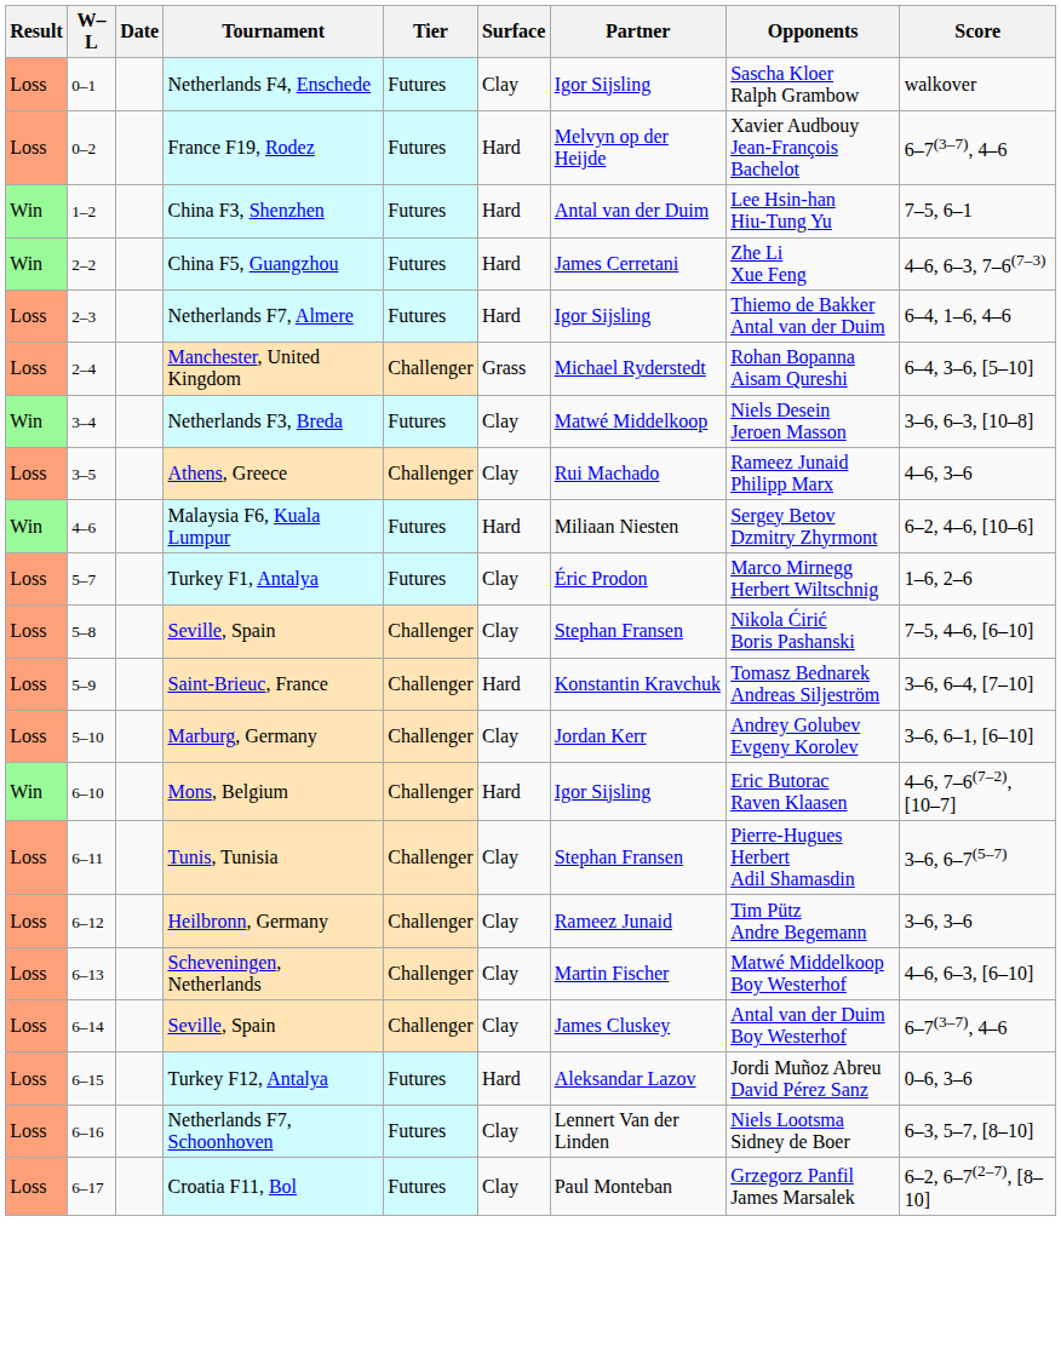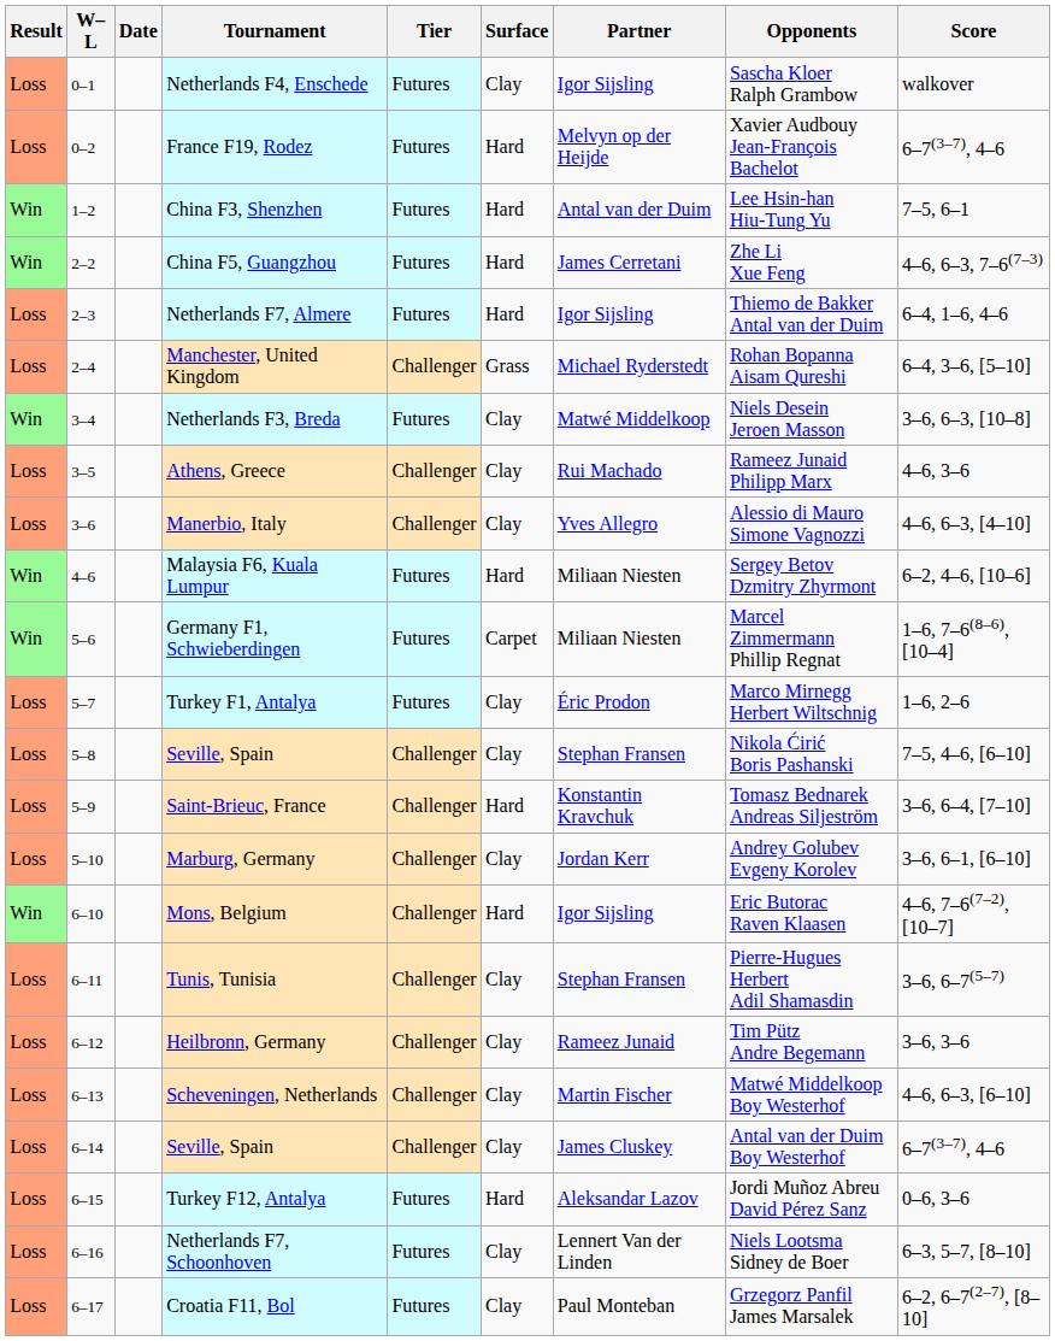 <table class="sortable wikitable">
 <tr>
 <th>Result</th>
 <th class="unsortable">W–L</th>
 <th>Date</th>
 <th>Tournament</th>
 <th>Tier</th>
 <th>Surface</th>
 <th>Partner</th>
 <th>Opponents</th>
 <th class="unsortable">Score</th>
 </tr>
 <tr>
 <td bgcolor=FFA07A>Loss</td>
 <td><small>0–1</small></td>
 <td></td>
 <td style="background:#cffcff;">Netherlands F4, <a href='#'>Enschede</a></td>
 <td style="background:#cffcff;">Futures</td>
 <td>Clay</td>
 <td> <a href='#'>Igor Sijsling</a></td>
 <td> <a href='#'>Sascha Kloer</a> <br>  Ralph Grambow</td>
 <td>walkover</td>
 </tr>
 <tr>
 <td bgcolor=FFA07A>Loss</td>
 <td><small>0–2</small></td>
 <td></td>
 <td style="background:#cffcff;">France F19, <a href='#'>Rodez</a></td>
 <td style="background:#cffcff;">Futures</td>
 <td>Hard</td>
 <td> <a href='#'>Melvyn op der Heijde</a></td>
 <td> Xavier Audbouy <br>  <a href='#'>Jean-François Bachelot</a></td>
 <td>6–7<sup>(3–7)</sup>, 4–6</td>
 </tr>
 <tr>
 <td bgcolor=98FB98>Win</td>
 <td><small>1–2</small></td>
 <td></td>
 <td style="background:#cffcff;">China F3, <a href='#'>Shenzhen</a></td>
 <td style="background:#cffcff;">Futures</td>
 <td>Hard</td>
 <td> <a href='#'>Antal van der Duim</a></td>
 <td> <a href='#'>Lee Hsin-han</a> <br>  <a href='#'>Hiu-Tung Yu</a></td>
 <td>7–5, 6–1</td>
 </tr>
 <tr>
 <td bgcolor=98FB98>Win</td>
 <td><small>2–2</small></td>
 <td></td>
 <td style="background:#cffcff;">China F5, <a href='#'>Guangzhou</a></td>
 <td style="background:#cffcff;">Futures</td>
 <td>Hard</td>
 <td> <a href='#'>James Cerretani</a></td>
 <td> <a href='#'>Zhe Li</a> <br>  <a href='#'>Xue Feng</a></td>
 <td>4–6, 6–3, 7–6<sup>(7–3)</sup></td>
 </tr>
 <tr>
 <td bgcolor=FFA07A>Loss</td>
 <td><small>2–3</small></td>
 <td></td>
 <td style="background:#cffcff;">Netherlands F7, <a href='#'>Almere</a></td>
 <td style="background:#cffcff;">Futures</td>
 <td>Hard</td>
 <td> <a href='#'>Igor Sijsling</a></td>
 <td> <a href='#'>Thiemo de Bakker</a> <br>  <a href='#'>Antal van der Duim</a></td>
 <td>6–4, 1–6, 4–6</td>
 </tr>
 <tr>
 <td bgcolor=FFA07A>Loss</td>
 <td><small>2–4</small></td>
 <td></td>
 <td style="background:moccasin;"><a href='#'>Manchester</a>, United Kingdom</td>
 <td style="background:moccasin;">Challenger</td>
 <td>Grass</td>
 <td> <a href='#'>Michael Ryderstedt</a></td>
 <td> <a href='#'>Rohan Bopanna</a> <br>  <a href='#'>Aisam Qureshi</a></td>
 <td>6–4, 3–6, [5–10]</td>
 </tr>
 <tr>
 <td bgcolor=98FB98>Win</td>
 <td><small>3–4</small></td>
 <td></td>
 <td style="background:#cffcff;">Netherlands F3, <a href='#'>Breda</a></td>
 <td style="background:#cffcff;">Futures</td>
 <td>Clay</td>
 <td> <a href='#'>Matwé Middelkoop</a></td>
 <td> <a href='#'>Niels Desein</a> <br>  <a href='#'>Jeroen Masson</a></td>
 <td>3–6, 6–3, [10–8]</td>
 </tr>
 <tr>
 <td bgcolor=FFA07A>Loss</td>
 <td><small>3–5</small></td>
 <td></td>
 <td style="background:moccasin;"><a href='#'>Athens</a>, Greece</td>
 <td style="background:moccasin;">Challenger</td>
 <td>Clay</td>
 <td> <a href='#'>Rui Machado</a></td>
 <td> <a href='#'>Rameez Junaid</a> <br>  <a href='#'>Philipp Marx</a></td>
 <td>4–6, 3–6</td>
 </tr>
 <tr>
+<td bgcolor=FFA07A>Loss</td>
+<td><small>3–6</small></td>
+<td></td>
+<td style="background:moccasin;"><a href='#'>Manerbio</a>, Italy</td>
+<td style="background:moccasin;">Challenger</td>
+<td>Clay</td>
+<td> <a href='#'>Yves Allegro</a></td>
+<td> <a href='#'>Alessio di Mauro</a> <br>  <a href='#'>Simone Vagnozzi</a></td>
+<td>4–6, 6–3, [4–10]</td>
+</tr>
+<tr>
 <td bgcolor=98FB98>Win</td>
 <td><small>4–6</small></td>
 <td></td>
 <td style="background:#cffcff;">Malaysia F6, <a href='#'>Kuala Lumpur</a></td>
 <td style="background:#cffcff;">Futures</td>
 <td>Hard</td>
 <td> Miliaan Niesten</td>
 <td> <a href='#'>Sergey Betov</a> <br>  <a href='#'>Dzmitry Zhyrmont</a></td>
 <td>6–2, 4–6, [10–6]</td>
+</tr>
+<tr>
+<td bgcolor=98FB98>Win</td>
+<td><small>5–6</small></td>
+<td></td>
+<td style="background:#cffcff;">Germany F1, <a href='#'>Schwieberdingen</a></td>
+<td style="background:#cffcff;">Futures</td>
+<td>Carpet</td>
+<td> Miliaan Niesten</td>
+<td> <a href='#'>Marcel Zimmermann</a> <br>  Phillip Regnat</td>
+<td>1–6, 7–6<sup>(8–6)</sup>, [10–4]</td>
 </tr>
 <tr>
 <td bgcolor=FFA07A>Loss</td>
 <td><small>5–7</small></td>
 <td></td>
 <td style="background:#cffcff;">Turkey F1, <a href='#'>Antalya</a></td>
 <td style="background:#cffcff;">Futures</td>
 <td>Clay</td>
 <td> <a href='#'>Éric Prodon</a></td>
 <td> <a href='#'>Marco Mirnegg</a> <br>  <a href='#'>Herbert Wiltschnig</a></td>
 <td>1–6, 2–6</td>
 </tr>
 <tr>
 <td bgcolor=FFA07A>Loss</td>
 <td><small>5–8</small></td>
 <td></td>
 <td style="background:moccasin;"><a href='#'>Seville</a>, Spain</td>
 <td style="background:moccasin;">Challenger</td>
 <td>Clay</td>
 <td> <a href='#'>Stephan Fransen</a></td>
 <td> <a href='#'>Nikola Ćirić</a> <br>  <a href='#'>Boris Pashanski</a></td>
 <td>7–5, 4–6, [6–10]</td>
 </tr>
 <tr>
 <td bgcolor=FFA07A>Loss</td>
 <td><small>5–9</small></td>
 <td></td>
 <td style="background:moccasin;"><a href='#'>Saint-Brieuc</a>, France</td>
 <td style="background:moccasin;">Challenger</td>
 <td>Hard</td>
 <td> <a href='#'>Konstantin Kravchuk</a></td>
 <td> <a href='#'>Tomasz Bednarek</a> <br>  <a href='#'>Andreas Siljeström</a></td>
 <td>3–6, 6–4, [7–10]</td>
 </tr>
 <tr>
 <td bgcolor=FFA07A>Loss</td>
 <td><small>5–10</small></td>
 <td></td>
 <td style="background:moccasin;"><a href='#'>Marburg</a>, Germany</td>
 <td style="background:moccasin;">Challenger</td>
 <td>Clay</td>
 <td> <a href='#'>Jordan Kerr</a></td>
 <td> <a href='#'>Andrey Golubev</a> <br>  <a href='#'>Evgeny Korolev</a></td>
 <td>3–6, 6–1, [6–10]</td>
 </tr>
 <tr>
 <td bgcolor=98FB98>Win</td>
 <td><small>6–10</small></td>
 <td></td>
 <td style="background:moccasin;"><a href='#'>Mons</a>, Belgium</td>
 <td style="background:moccasin;">Challenger</td>
 <td>Hard</td>
 <td> <a href='#'>Igor Sijsling</a></td>
 <td> <a href='#'>Eric Butorac</a> <br>  <a href='#'>Raven Klaasen</a></td>
 <td>4–6, 7–6<sup>(7–2)</sup>, [10–7]</td>
 </tr>
 <tr>
 <td bgcolor=FFA07A>Loss</td>
 <td><small>6–11</small></td>
 <td></td>
 <td style="background:moccasin;"><a href='#'>Tunis</a>, Tunisia</td>
 <td style="background:moccasin;">Challenger</td>
 <td>Clay</td>
 <td> <a href='#'>Stephan Fransen</a></td>
 <td> <a href='#'>Pierre-Hugues Herbert</a> <br>  <a href='#'>Adil Shamasdin</a></td>
 <td>3–6, 6–7<sup>(5–7)</sup></td>
 </tr>
 <tr>
 <td bgcolor=FFA07A>Loss</td>
 <td><small>6–12</small></td>
 <td></td>
 <td style="background:moccasin;"><a href='#'>Heilbronn</a>, Germany</td>
 <td style="background:moccasin;">Challenger</td>
 <td>Clay</td>
 <td> <a href='#'>Rameez Junaid</a></td>
 <td> <a href='#'>Tim Pütz</a> <br>  <a href='#'>Andre Begemann</a></td>
 <td>3–6, 3–6</td>
 </tr>
 <tr>
 <td bgcolor=FFA07A>Loss</td>
 <td><small>6–13</small></td>
 <td></td>
 <td style="background:moccasin;"><a href='#'>Scheveningen</a>, Netherlands</td>
 <td style="background:moccasin;">Challenger</td>
 <td>Clay</td>
 <td> <a href='#'>Martin Fischer</a></td>
 <td> <a href='#'>Matwé Middelkoop</a> <br>  <a href='#'>Boy Westerhof</a></td>
 <td>4–6, 6–3, [6–10]</td>
 </tr>
 <tr>
 <td bgcolor=FFA07A>Loss</td>
 <td><small>6–14</small></td>
 <td></td>
 <td style="background:moccasin;"><a href='#'>Seville</a>, Spain</td>
 <td style="background:moccasin;">Challenger</td>
 <td>Clay</td>
 <td> <a href='#'>James Cluskey</a></td>
 <td> <a href='#'>Antal van der Duim</a> <br>  <a href='#'>Boy Westerhof</a></td>
 <td>6–7<sup>(3–7)</sup>, 4–6</td>
 </tr>
 <tr>
 <td bgcolor=FFA07A>Loss</td>
 <td><small>6–15</small></td>
 <td></td>
 <td style="background:#cffcff;">Turkey F12, <a href='#'>Antalya</a></td>
 <td style="background:#cffcff;">Futures</td>
 <td>Hard</td>
 <td> <a href='#'>Aleksandar Lazov</a></td>
 <td> Jordi Muñoz Abreu <br>  <a href='#'>David Pérez Sanz</a></td>
 <td>0–6, 3–6</td>
 </tr>
 <tr>
 <td bgcolor=FFA07A>Loss</td>
 <td><small>6–16</small></td>
 <td></td>
 <td style="background:#cffcff;">Netherlands F7, <a href='#'>Schoonhoven</a></td>
 <td style="background:#cffcff;">Futures</td>
 <td>Clay</td>
 <td> Lennert Van der Linden</td>
 <td> <a href='#'>Niels Lootsma</a> <br>  Sidney de Boer</td>
 <td>6–3, 5–7, [8–10]</td>
 </tr>
 <tr>
 <td bgcolor=FFA07A>Loss</td>
 <td><small>6–17</small></td>
 <td></td>
 <td style="background:#cffcff;">Croatia F11, <a href='#'>Bol</a></td>
 <td style="background:#cffcff;">Futures</td>
 <td>Clay</td>
 <td> Paul Monteban</td>
 <td> <a href='#'>Grzegorz Panfil</a> <br>  James Marsalek</td>
 <td>6–2, 6–7<sup>(2–7)</sup>, [8–10]</td>
 </tr>
 </table>
